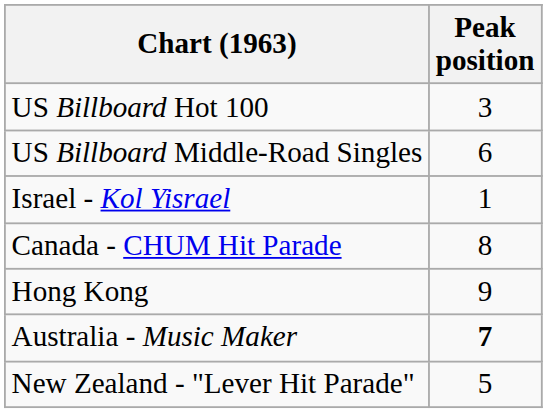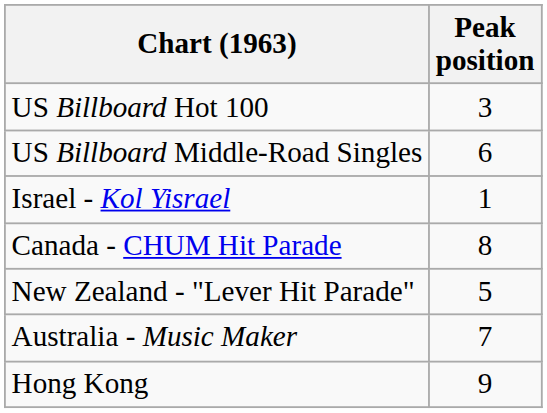 <table class="wikitable sortable">
 <tr>
 <th align="left">Chart (1963)</th>
 <th style="text-align:center;">Peak<br>position</th>
 </tr>
 <tr>
 <td align="left">US <em>Billboard</em> Hot 100</td>
 <td style="text-align:center;">3</td>
 </tr>
 <tr>
 <td align="left">US <em>Billboard</em> Middle-Road Singles</td>
 <td style="text-align:center;">6</td>
 </tr>
 <tr>
 <td align="left">Israel - <em><a href='#'>Kol Yisrael</a></em></td>
 <td style="text-align:center;">1</td>
 </tr>
 <tr>
 <td align="left">Canada - <a href='#'>CHUM Hit Parade</a></td>
 <td style="text-align:center;">8</td>
 </tr>
 <tr>
+<td align="left">New Zealand - "Lever Hit Parade"</td>
+<td style="text-align:center;">5</td>
+</tr>
+<tr>
+<td align="left">Australia - <em>Music Maker</em></td>
+<td style="text-align:center;">7</td>
+</tr>
+<tr>
 <td align="left">Hong Kong</td>
 <td style="text-align:center;">9</td>
 </tr>
-<tr>
-<td align="left">Australia - <em>Music Maker</em></td>
-<td style="text-align:center;"><strong>7</strong></td>
-</tr>
-<tr>
-<td align="left">New Zealand - "Lever Hit Parade"</td>
-<td style="text-align:center;">5</td>
-</tr>
 </table>
